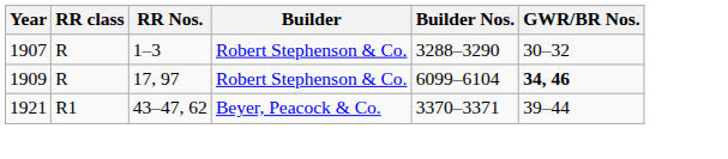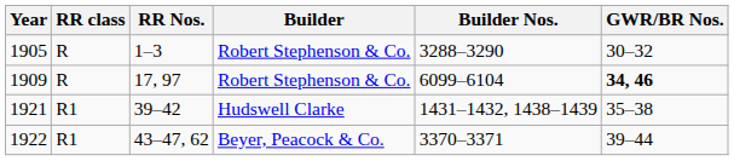 <table class="wikitable">
 <tr>
 <th>Year</th>
 <th>RR class</th>
 <th>RR Nos.</th>
 <th>Builder</th>
 <th>Builder Nos.</th>
 <th>GWR/BR Nos.</th>
 </tr>
 <tr>
-<td>1907</td>
+<td>1905</td>
 <td>R</td>
 <td>1–3</td>
 <td><a href='#'>Robert Stephenson & Co.</a></td>
 <td>3288–3290</td>
 <td>30–32</td>
 </tr>
 <tr>
 <td>1909</td>
 <td>R</td>
 <td>17, 97</td>
 <td><a href='#'>Robert Stephenson & Co.</a></td>
 <td>6099–6104</td>
 <td><strong>34, 46</strong></td>
 </tr>
 <tr>
 <td>1921</td>
 <td>R1</td>
+<td>39–42</td>
+<td><a href='#'>Hudswell Clarke</a></td>
+<td>1431–1432, 1438–1439</td>
+<td>35–38</td>
+</tr>
+<tr>
+<td>1922</td>
+<td>R1</td>
 <td>43–47, 62</td>
 <td><a href='#'>Beyer, Peacock & Co.</a></td>
 <td>3370–3371</td>
 <td>39–44</td>
 </tr>
 </table>
